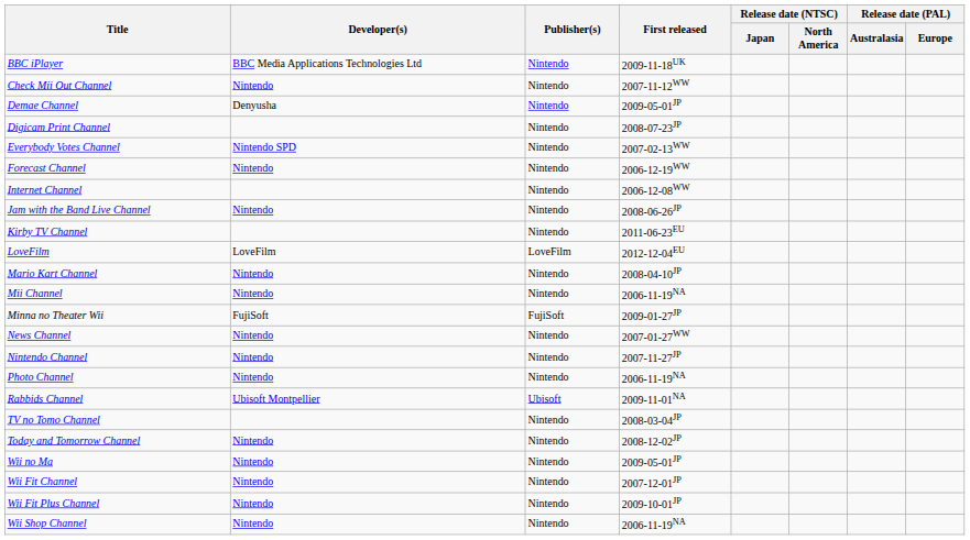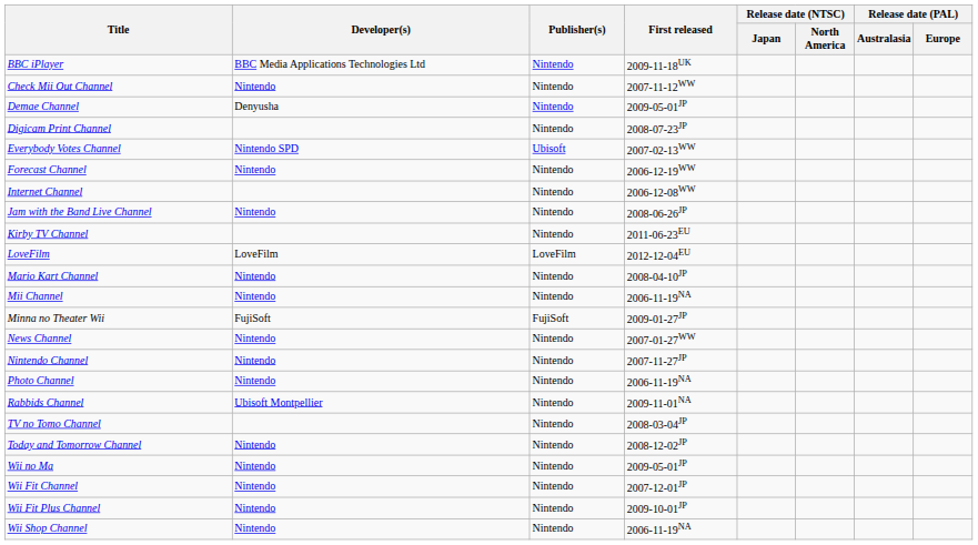 <table class="wikitable sortable" style="width:100%; font-size:90%;" id="applist">
 <tr>
 <th rowspan="2">Title</th>
 <th rowspan="2">Developer(s)</th>
 <th rowspan="2">Publisher(s)</th>
 <th rowspan="2" style="white-space:nowrap;">First released</th>
 <th colspan="2">Release date (NTSC)</th>
 <th colspan="2">Release date (PAL)</th>
 </tr>
 <tr>
 <th style="width:70px;">Japan</th>
 <th style="width:70px;">North America</th>
 <th style="width:70px;">Australasia</th>
 <th style="width:70px;">Europe</th>
 </tr>
 <tr>
 <td><em><a href='#'>BBC iPlayer</a></em></td>
 <td><a href='#'>BBC</a> Media Applications Technologies Ltd</td>
 <td><a href='#'>Nintendo</a></td>
 <td>2009-11-18<sup>UK</sup></td>
 <td></td>
 <td></td>
 <td></td>
 <td></td>
 </tr>
 <tr>
 <td><em><a href='#'>Check Mii Out Channel</a></em></td>
 <td><a href='#'>Nintendo</a></td>
 <td>Nintendo</td>
 <td>2007-11-12<sup>WW</sup></td>
 <td></td>
 <td></td>
 <td></td>
 <td></td>
 </tr>
 <tr>
 <td><em><a href='#'>Demae Channel</a></em></td>
 <td>Denyusha</td>
 <td><a href='#'>Nintendo</a></td>
 <td>2009-05-01<sup>JP</sup></td>
 <td></td>
 <td></td>
 <td></td>
 <td></td>
 </tr>
 <tr>
 <td><em><a href='#'>Digicam Print Channel</a></em></td>
 <td></td>
 <td>Nintendo</td>
 <td>2008-07-23<sup>JP</sup></td>
 <td></td>
 <td></td>
 <td></td>
 <td></td>
 </tr>
 <tr>
 <td><em><a href='#'>Everybody Votes Channel</a></em></td>
 <td><a href='#'>Nintendo SPD</a></td>
-<td>Nintendo</td>
+<td><a href='#'>Ubisoft</a></td>
 <td>2007-02-13<sup>WW</sup></td>
 <td></td>
 <td></td>
 <td></td>
 <td></td>
 </tr>
 <tr>
 <td><em><a href='#'>Forecast Channel</a></em></td>
 <td><a href='#'>Nintendo</a></td>
 <td>Nintendo</td>
 <td>2006-12-19<sup>WW</sup></td>
 <td></td>
 <td></td>
 <td></td>
 <td></td>
 </tr>
 <tr>
 <td><em><a href='#'>Internet Channel</a></em></td>
 <td></td>
 <td>Nintendo</td>
 <td>2006-12-08<sup>WW</sup></td>
 <td></td>
 <td></td>
 <td></td>
 <td></td>
 </tr>
 <tr>
 <td><em><a href='#'>Jam with the Band Live Channel</a></em></td>
 <td><a href='#'>Nintendo</a></td>
 <td>Nintendo</td>
 <td>2008-06-26<sup>JP</sup></td>
 <td></td>
 <td></td>
 <td></td>
 <td></td>
 </tr>
 <tr>
 <td><em><a href='#'>Kirby TV Channel</a></em></td>
 <td></td>
 <td>Nintendo</td>
 <td>2011-06-23<sup>EU</sup></td>
 <td></td>
 <td></td>
 <td></td>
 <td></td>
 </tr>
 <tr>
 <td><em><a href='#'>LoveFilm</a></em></td>
 <td>LoveFilm</td>
 <td>LoveFilm</td>
 <td>2012-12-04<sup>EU</sup></td>
 <td></td>
 <td></td>
 <td></td>
 <td></td>
 </tr>
 <tr>
 <td><em><a href='#'>Mario Kart Channel</a></em></td>
 <td><a href='#'>Nintendo</a></td>
 <td>Nintendo</td>
 <td>2008-04-10<sup>JP</sup></td>
 <td></td>
 <td></td>
 <td></td>
 <td></td>
 </tr>
 <tr>
 <td><em><a href='#'>Mii Channel</a></em></td>
 <td><a href='#'>Nintendo</a></td>
 <td>Nintendo</td>
 <td>2006-11-19<sup>NA</sup></td>
 <td></td>
 <td></td>
 <td></td>
 <td></td>
 </tr>
 <tr>
 <td><em>Minna no Theater Wii</em></td>
 <td>FujiSoft</td>
 <td>FujiSoft</td>
 <td>2009-01-27<sup>JP</sup></td>
 <td></td>
 <td></td>
 <td></td>
 <td></td>
 </tr>
 <tr>
 <td><em><a href='#'>News Channel</a></em></td>
 <td><a href='#'>Nintendo</a></td>
 <td>Nintendo</td>
 <td>2007-01-27<sup>WW</sup></td>
 <td></td>
 <td></td>
 <td></td>
 <td></td>
 </tr>
 <tr>
 <td><em><a href='#'>Nintendo Channel</a></em></td>
 <td><a href='#'>Nintendo</a></td>
 <td>Nintendo</td>
 <td>2007-11-27<sup>JP</sup></td>
 <td></td>
 <td></td>
 <td></td>
 <td></td>
 </tr>
 <tr>
 <td><em><a href='#'>Photo Channel</a></em></td>
 <td><a href='#'>Nintendo</a></td>
 <td>Nintendo</td>
 <td>2006-11-19<sup>NA</sup></td>
 <td></td>
 <td></td>
 <td></td>
 <td></td>
 </tr>
 <tr>
 <td><em><a href='#'>Rabbids Channel</a></em></td>
 <td><a href='#'>Ubisoft Montpellier</a></td>
-<td><a href='#'>Ubisoft</a></td>
+<td>Nintendo</td>
 <td>2009-11-01<sup>NA</sup></td>
 <td></td>
 <td></td>
 <td></td>
 <td></td>
 </tr>
 <tr>
 <td><em><a href='#'>TV no Tomo Channel</a></em></td>
 <td></td>
 <td>Nintendo</td>
 <td>2008-03-04<sup>JP</sup></td>
 <td></td>
 <td></td>
 <td></td>
 <td></td>
 </tr>
 <tr>
 <td><em><a href='#'>Today and Tomorrow Channel</a></em></td>
 <td><a href='#'>Nintendo</a></td>
 <td>Nintendo</td>
 <td>2008-12-02<sup>JP</sup></td>
 <td></td>
 <td></td>
 <td></td>
 <td></td>
 </tr>
 <tr>
 <td><em><a href='#'>Wii no Ma</a></em></td>
 <td><a href='#'>Nintendo</a></td>
 <td>Nintendo</td>
 <td>2009-05-01<sup>JP</sup></td>
 <td></td>
 <td></td>
 <td></td>
 <td></td>
 </tr>
 <tr>
 <td><em><a href='#'>Wii Fit Channel</a></em></td>
 <td><a href='#'>Nintendo</a></td>
 <td>Nintendo</td>
 <td>2007-12-01<sup>JP</sup></td>
 <td></td>
 <td></td>
 <td></td>
 <td></td>
 </tr>
 <tr>
 <td><em><a href='#'>Wii Fit Plus Channel</a></em></td>
 <td><a href='#'>Nintendo</a></td>
 <td>Nintendo</td>
 <td>2009-10-01<sup>JP</sup></td>
 <td></td>
 <td></td>
 <td></td>
 <td></td>
 </tr>
 <tr>
 <td><em><a href='#'>Wii Shop Channel</a></em></td>
 <td><a href='#'>Nintendo</a></td>
 <td>Nintendo</td>
 <td>2006-11-19<sup>NA</sup></td>
 <td></td>
 <td></td>
 <td></td>
 <td></td>
 </tr>
 </table>
